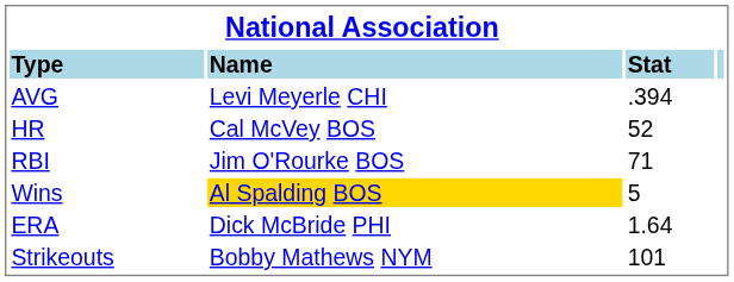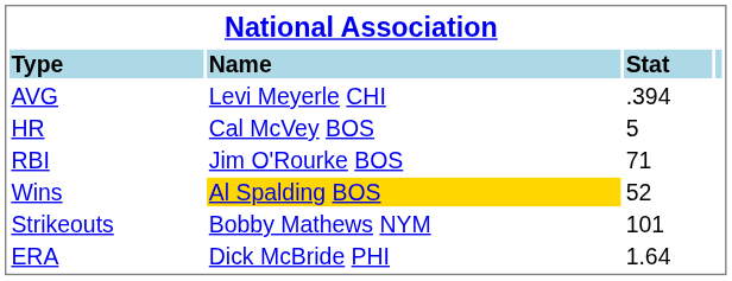 <table cellpadding="1"  style="width:450px; font-size:90%; border:1px solid gray;">
 <tr style="text-align:center; font-size:larger;">
 <td colspan=3><strong><a href='#'>National Association</a></strong></td>
 </tr>
 <tr style="background:lightblue;">
 <td><strong>Type</strong></td>
 <td><strong>Name</strong></td>
 <td><strong>Stat</strong></td>
 <td></td>
 </tr>
 <tr>
 <td><a href='#'>AVG</a></td>
 <td><a href='#'>Levi Meyerle</a> <a href='#'>CHI</a></td>
 <td>.394</td>
 <td></td>
 </tr>
 <tr>
 <td><a href='#'>HR</a></td>
 <td><a href='#'>Cal McVey</a> <a href='#'>BOS</a></td>
-<td>52</td>
+<td>5</td>
 <td></td>
 </tr>
 <tr>
 <td><a href='#'>RBI</a></td>
 <td><a href='#'>Jim O'Rourke</a> <a href='#'>BOS</a></td>
 <td>71</td>
 <td></td>
 </tr>
 <tr>
 <td><a href='#'>Wins</a></td>
 <td style="background: gold;"><a href='#'>Al Spalding</a> <a href='#'>BOS</a></td>
-<td>5</td>
+<td>52</td>
+<td></td>
+</tr>
+<tr>
+<td><a href='#'>Strikeouts</a></td>
+<td><a href='#'>Bobby Mathews</a> <a href='#'>NYM</a></td>
+<td>101</td>
 <td></td>
 </tr>
 <tr>
 <td><a href='#'>ERA</a></td>
 <td><a href='#'>Dick McBride</a> <a href='#'>PHI</a></td>
 <td>1.64</td>
 <td></td>
 </tr>
-<tr>
-<td><a href='#'>Strikeouts</a></td>
-<td><a href='#'>Bobby Mathews</a> <a href='#'>NYM</a></td>
-<td>101</td>
-<td></td>
-</tr>
 </table>
